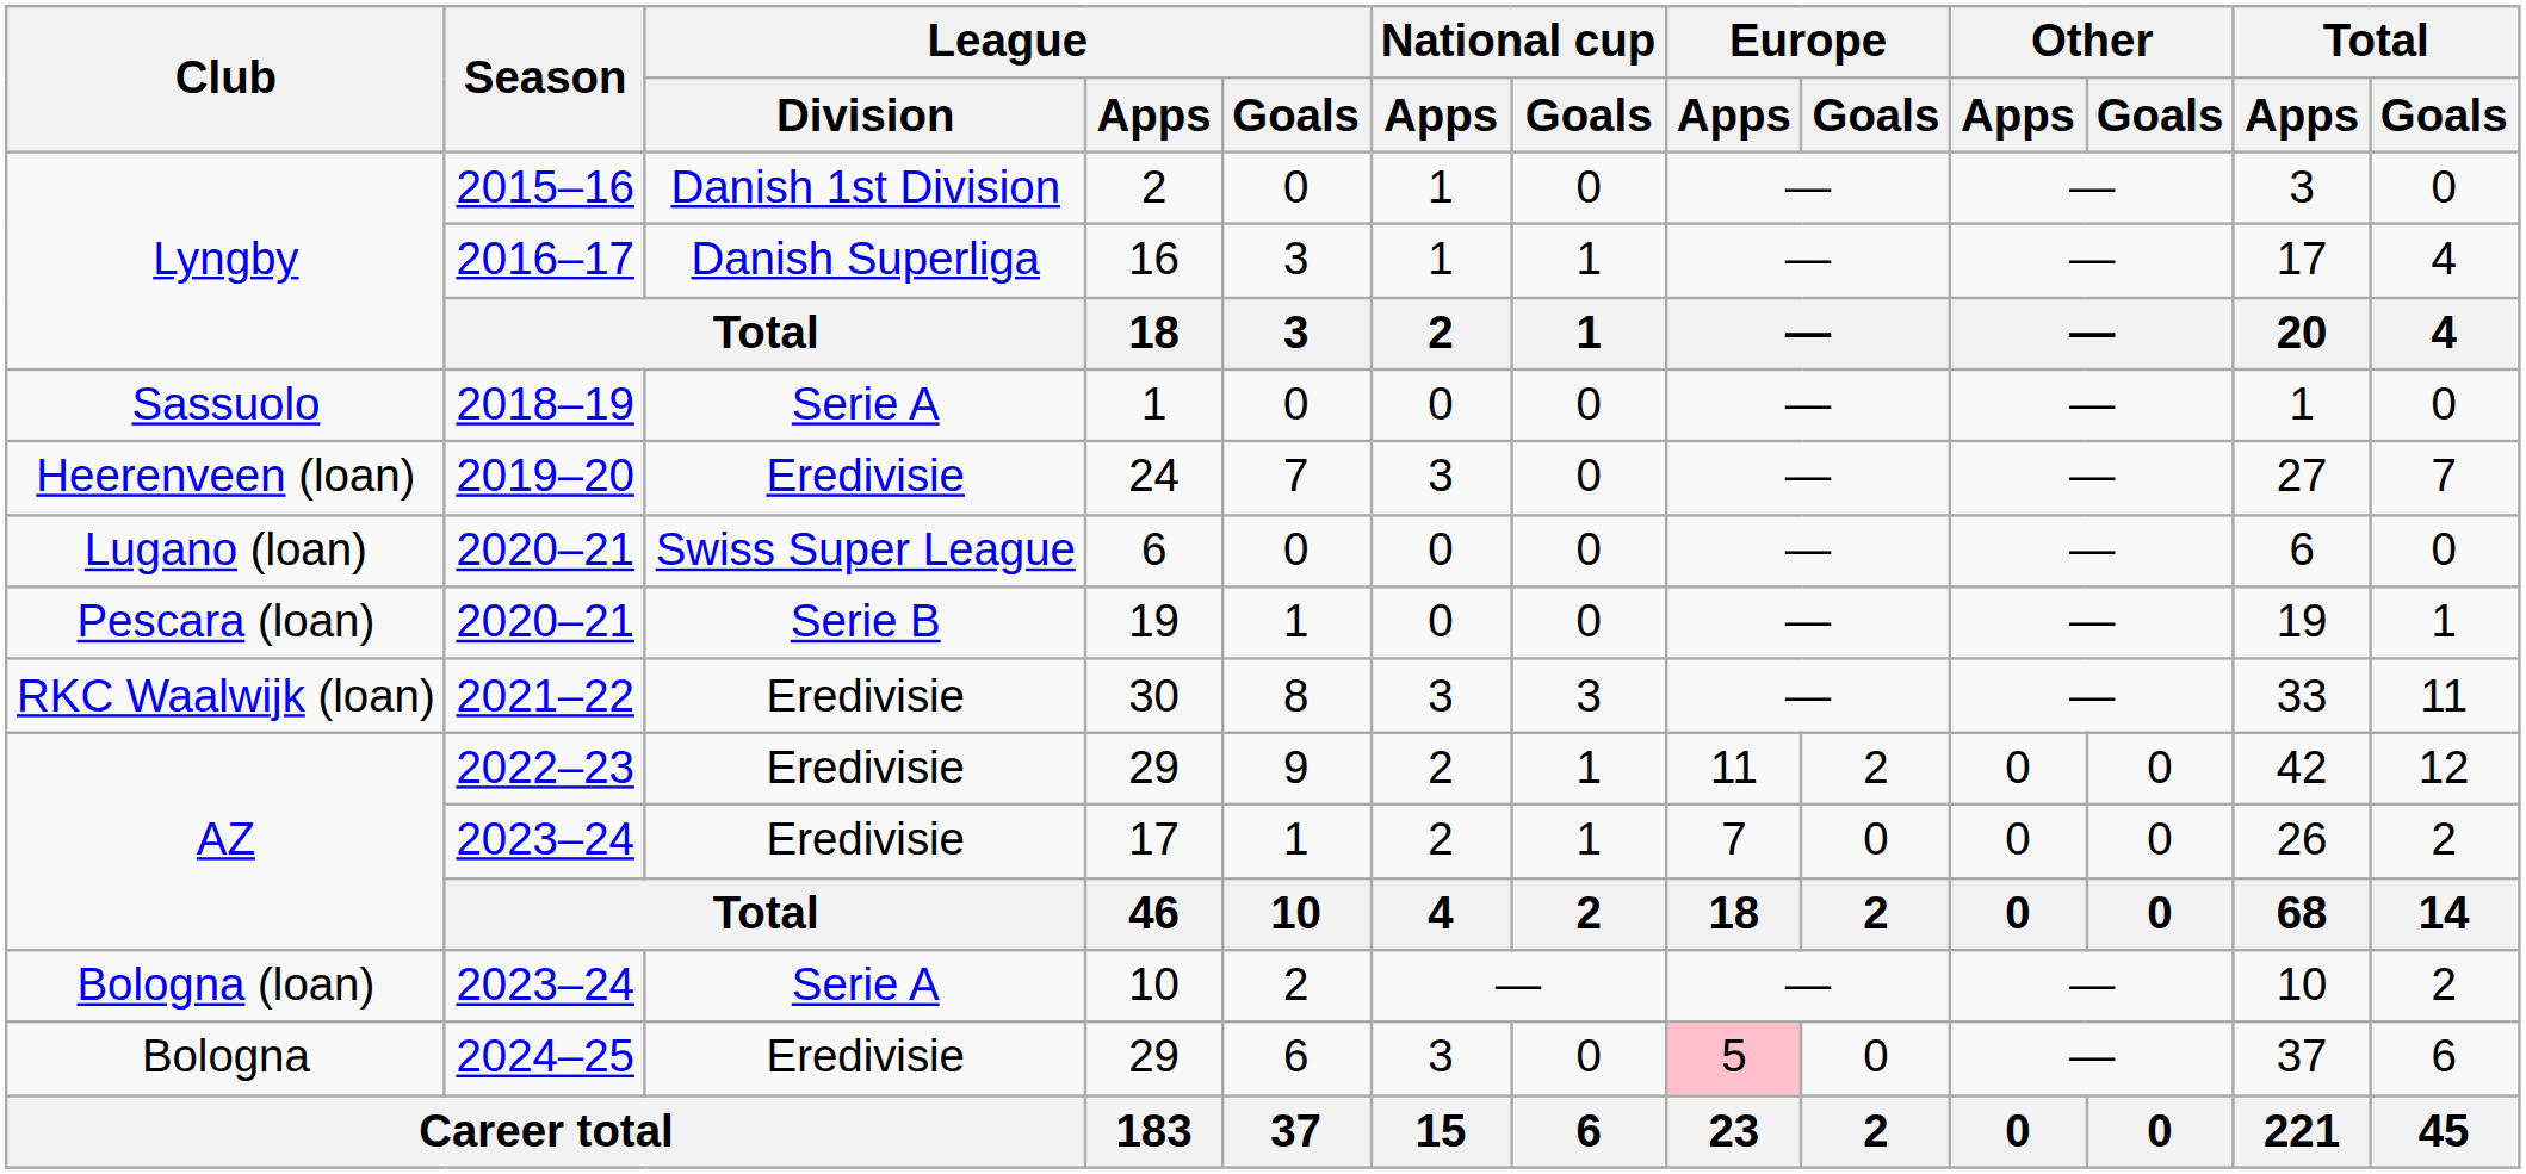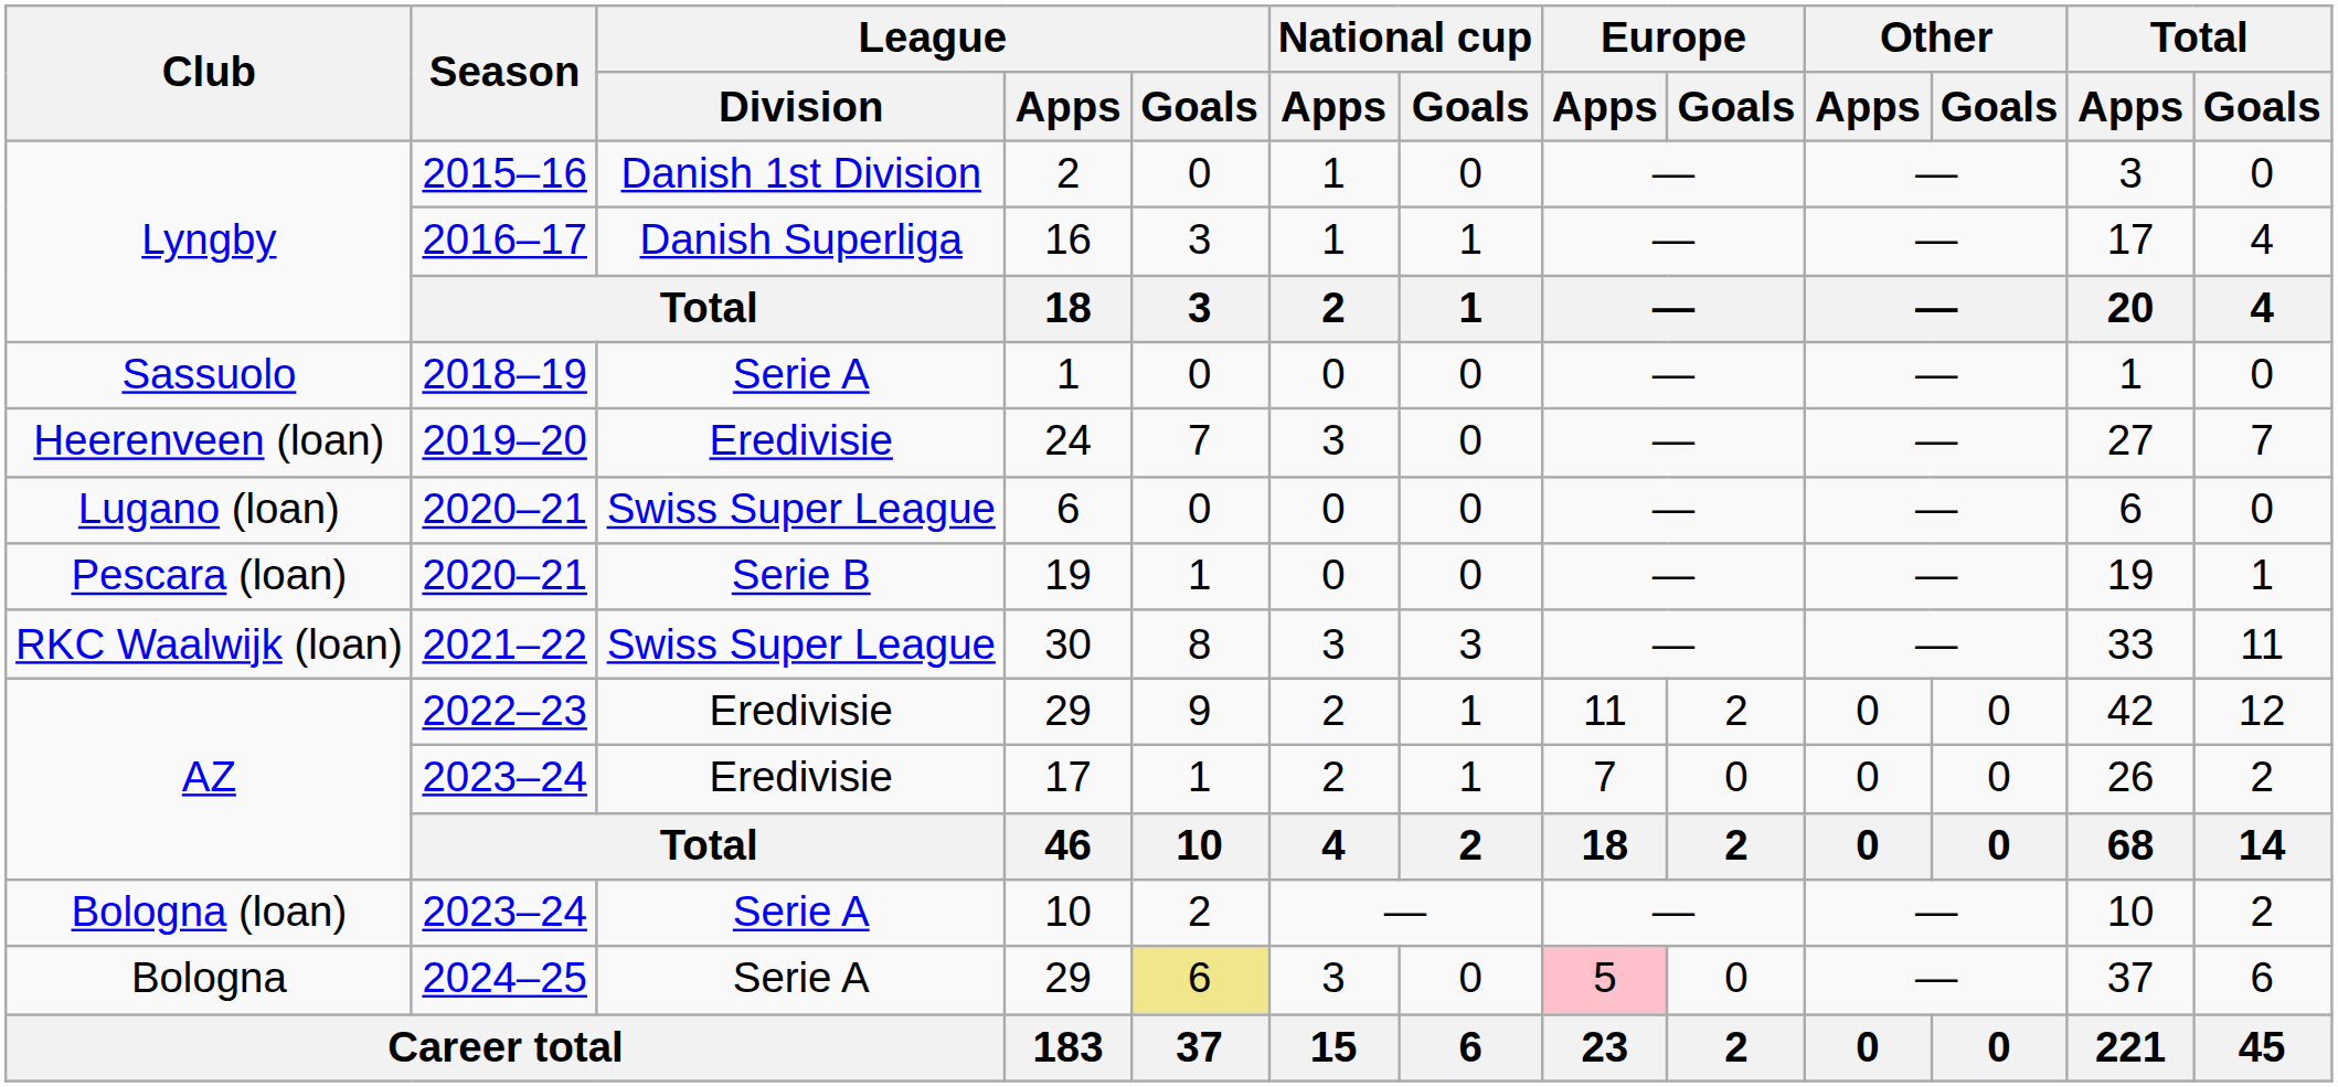 <table class="wikitable" style="text-align:center">
 <tr>
 <th rowspan="2">Club</th>
 <th rowspan="2">Season</th>
 <th colspan="3">League</th>
 <th colspan="2">National cup</th>
 <th colspan="2">Europe</th>
 <th colspan="2">Other</th>
 <th colspan="2">Total</th>
 </tr>
 <tr>
 <th>Division</th>
 <th>Apps</th>
 <th>Goals</th>
 <th>Apps</th>
 <th>Goals</th>
 <th>Apps</th>
 <th>Goals</th>
 <th>Apps</th>
 <th>Goals</th>
 <th>Apps</th>
 <th>Goals</th>
 </tr>
 <tr>
 <td rowspan="3"><a href='#'>Lyngby</a></td>
 <td><a href='#'>2015–16</a></td>
 <td><a href='#'>Danish 1st Division</a></td>
 <td>2</td>
 <td>0</td>
 <td>1</td>
 <td>0</td>
 <td colspan="2">—</td>
 <td colspan="2">—</td>
 <td>3</td>
 <td>0</td>
 </tr>
 <tr>
 <td><a href='#'>2016–17</a></td>
 <td><a href='#'>Danish Superliga</a></td>
 <td>16</td>
 <td>3</td>
 <td>1</td>
 <td>1</td>
 <td colspan="2">—</td>
 <td colspan="2">—</td>
 <td>17</td>
 <td>4</td>
 </tr>
 <tr>
 <th colspan="2">Total</th>
 <th>18</th>
 <th>3</th>
 <th>2</th>
 <th>1</th>
 <th colspan="2">—</th>
 <th colspan="2">—</th>
 <th>20</th>
 <th>4</th>
 </tr>
 <tr>
 <td><a href='#'>Sassuolo</a></td>
 <td><a href='#'>2018–19</a></td>
 <td><a href='#'>Serie A</a></td>
 <td>1</td>
 <td>0</td>
 <td>0</td>
 <td>0</td>
 <td colspan="2">—</td>
 <td colspan="2">—</td>
 <td>1</td>
 <td>0</td>
 </tr>
 <tr>
 <td><a href='#'>Heerenveen</a> (loan)</td>
 <td><a href='#'>2019–20</a></td>
 <td><a href='#'>Eredivisie</a></td>
 <td>24</td>
 <td>7</td>
 <td>3</td>
 <td>0</td>
 <td colspan="2">—</td>
 <td colspan="2">—</td>
 <td>27</td>
 <td>7</td>
 </tr>
 <tr>
 <td><a href='#'>Lugano</a> (loan)</td>
 <td><a href='#'>2020–21</a></td>
 <td><a href='#'>Swiss Super League</a></td>
 <td>6</td>
 <td>0</td>
 <td>0</td>
 <td>0</td>
 <td colspan="2">—</td>
 <td colspan="2">—</td>
 <td>6</td>
 <td>0</td>
 </tr>
 <tr>
 <td><a href='#'>Pescara</a> (loan)</td>
 <td><a href='#'>2020–21</a></td>
 <td><a href='#'>Serie B</a></td>
 <td>19</td>
 <td>1</td>
 <td>0</td>
 <td>0</td>
 <td colspan="2">—</td>
 <td colspan="2">—</td>
 <td>19</td>
 <td>1</td>
 </tr>
 <tr>
 <td><a href='#'>RKC Waalwijk</a> (loan)</td>
 <td><a href='#'>2021–22</a></td>
-<td>Eredivisie</td>
+<td><a href='#'>Swiss Super League</a></td>
 <td>30</td>
 <td>8</td>
 <td>3</td>
 <td>3</td>
 <td colspan="2">—</td>
 <td colspan="2">—</td>
 <td>33</td>
 <td>11</td>
 </tr>
 <tr>
 <td rowspan="3"><a href='#'>AZ</a></td>
 <td><a href='#'>2022–23</a></td>
 <td>Eredivisie</td>
 <td>29</td>
 <td>9</td>
 <td>2</td>
 <td>1</td>
 <td>11</td>
 <td>2</td>
 <td>0</td>
 <td>0</td>
 <td>42</td>
 <td>12</td>
 </tr>
 <tr>
 <td><a href='#'>2023–24</a></td>
 <td>Eredivisie</td>
 <td>17</td>
 <td>1</td>
 <td>2</td>
 <td>1</td>
 <td>7</td>
 <td>0</td>
 <td>0</td>
 <td>0</td>
 <td>26</td>
 <td>2</td>
 </tr>
 <tr>
 <th colspan="2">Total</th>
 <th>46</th>
 <th>10</th>
 <th>4</th>
 <th>2</th>
 <th>18</th>
 <th>2</th>
 <th>0</th>
 <th>0</th>
 <th>68</th>
 <th>14</th>
 </tr>
 <tr>
 <td><a href='#'>Bologna</a> (loan)</td>
 <td><a href='#'>2023–24</a></td>
 <td><a href='#'>Serie A</a></td>
 <td>10</td>
 <td>2</td>
 <td colspan="2">—</td>
 <td colspan="2">—</td>
 <td colspan="2">—</td>
 <td>10</td>
 <td>2</td>
 </tr>
 <tr>
 <td>Bologna</td>
 <td><a href='#'>2024–25</a></td>
-<td>Eredivisie</td>
+<td>Serie A</td>
 <td>29</td>
-<td>6</td>
+<td style="background: khaki;">6</td>
 <td>3</td>
 <td>0</td>
 <td style="background: pink;">5</td>
 <td>0</td>
 <td colspan="2">—</td>
 <td>37</td>
 <td>6</td>
 </tr>
 <tr>
 <th colspan="3">Career total</th>
 <th>183</th>
 <th>37</th>
 <th>15</th>
 <th>6</th>
 <th>23</th>
 <th>2</th>
 <th>0</th>
 <th>0</th>
 <th>221</th>
 <th>45</th>
 </tr>
 </table>
